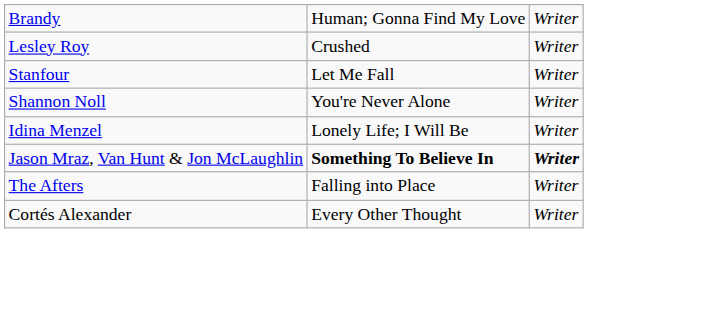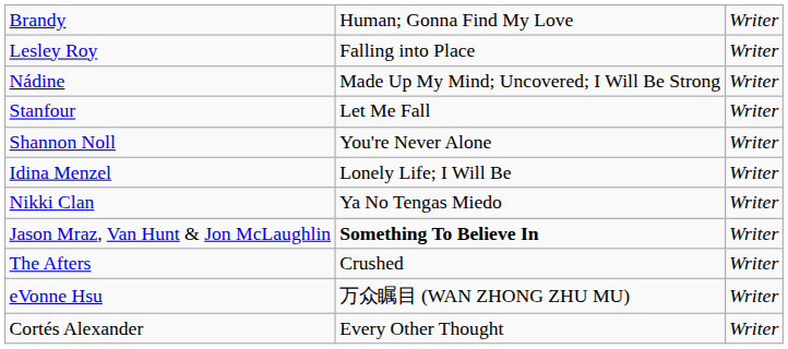 <table class="wikitable">
 <tr>
 <td><a href='#'>Brandy</a></td>
 <td>Human; Gonna Find My Love</td>
 <td><em>Writer</em></td>
 </tr>
 <tr>
 <td><a href='#'>Lesley Roy</a></td>
-<td>Crushed</td>
+<td>Falling into Place</td>
+<td><em>Writer</em></td>
+</tr>
+<tr>
+<td><a href='#'>Nádine</a></td>
+<td>Made Up My Mind; Uncovered; I Will Be Strong</td>
 <td><em>Writer</em></td>
 </tr>
 <tr>
 <td><a href='#'>Stanfour</a></td>
 <td>Let Me Fall</td>
 <td><em>Writer</em></td>
 </tr>
 <tr>
 <td><a href='#'>Shannon Noll</a></td>
 <td>You're Never Alone</td>
 <td><em>Writer</em></td>
 </tr>
 <tr>
 <td><a href='#'>Idina Menzel</a></td>
 <td>Lonely Life; I Will Be</td>
 <td><em>Writer</em></td>
 </tr>
 <tr>
+<td><a href='#'>Nikki Clan</a></td>
+<td>Ya No Tengas Miedo</td>
+<td><em>Writer</em></td>
+</tr>
+<tr>
 <td><a href='#'>Jason Mraz</a>, <a href='#'>Van Hunt</a> & <a href='#'>Jon McLaughlin</a></td>
 <td><strong>Something To Believe In</strong></td>
-<td><strong><em>Writer</em></strong></td>
+<td><em>Writer</em></td>
 </tr>
 <tr>
 <td><a href='#'>The Afters</a></td>
-<td>Falling into Place</td>
+<td>Crushed</td>
+<td><em>Writer</em></td>
+</tr>
+<tr>
+<td><a href='#'>eVonne Hsu</a></td>
+<td>万众瞩目 (WAN ZHONG ZHU MU)</td>
 <td><em>Writer</em></td>
 </tr>
 <tr>
 <td>Cortés Alexander</td>
 <td>Every Other Thought</td>
 <td><em>Writer</em></td>
 </tr>
 </table>
